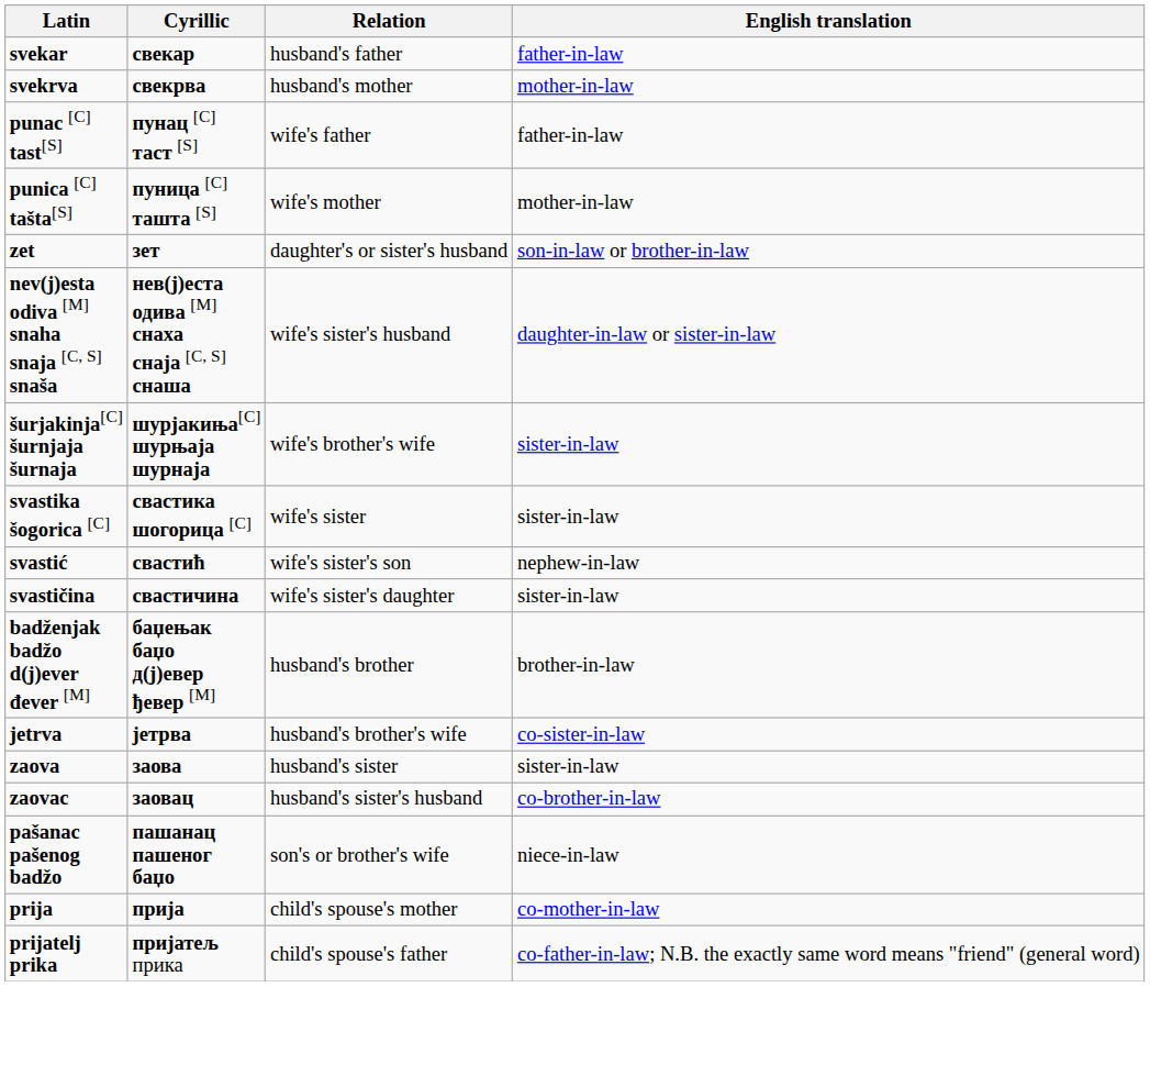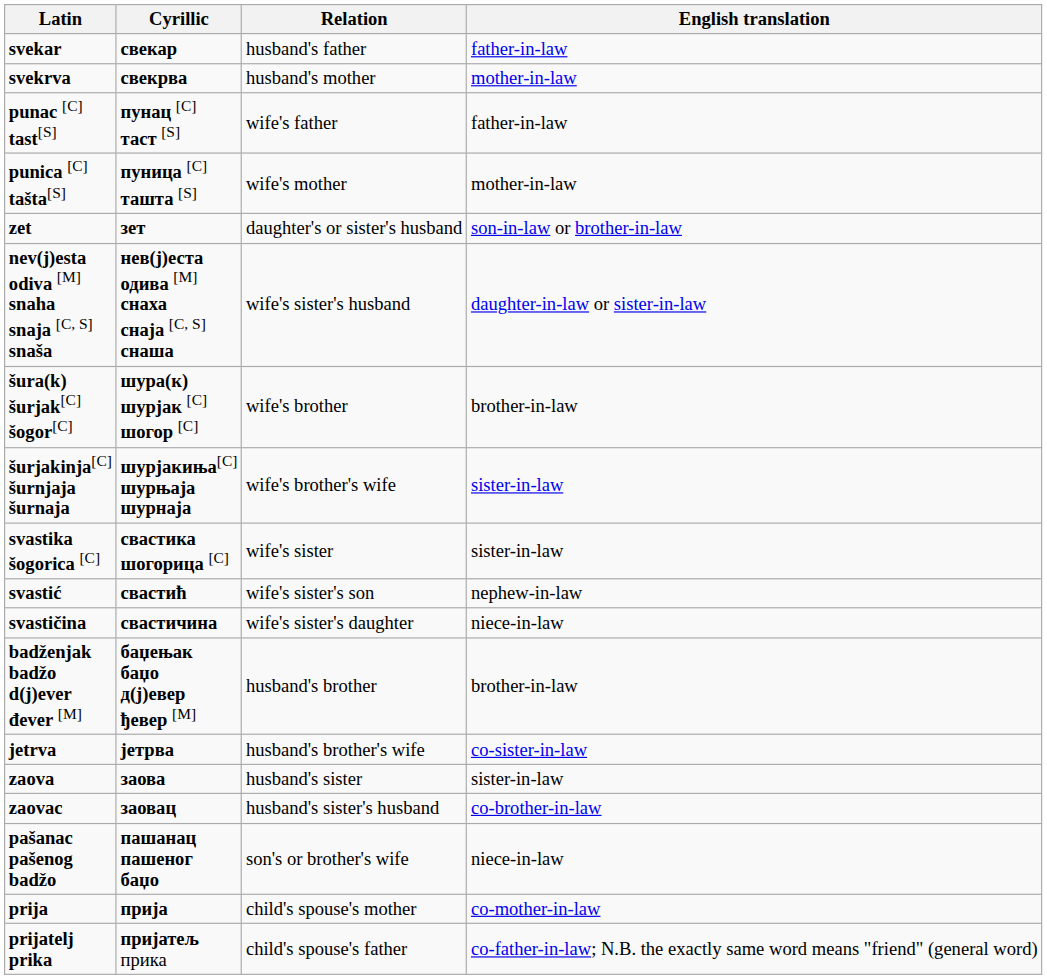 <table class="wikitable">
 <tr>
 <th>Latin</th>
 <th>Cyrillic</th>
 <th>Relation</th>
 <th>English translation</th>
 </tr>
 <tr>
 <td><strong>svekar</strong></td>
 <td><strong>свекар</strong></td>
 <td>husband's father</td>
 <td><a href='#'>father-in-law</a></td>
 </tr>
 <tr>
 <td><strong>svekrva</strong></td>
 <td><strong>свекрва</strong></td>
 <td>husband's mother</td>
 <td><a href='#'>mother-in-law</a></td>
 </tr>
 <tr>
 <td><strong>punac</strong> <sup>[C]</sup><br><strong>tast</strong><sup>[S]</sup></td>
 <td><strong>пунац</strong> <sup>[C]</sup><br><strong>таст</strong> <sup>[S]</sup></td>
 <td>wife's father</td>
 <td>father-in-law</td>
 </tr>
 <tr>
 <td><strong>punica</strong> <sup>[C]</sup><br><strong>tašta</strong><sup>[S]</sup></td>
 <td><strong>пуница</strong> <sup>[C]</sup><br><strong>ташта</strong> <sup>[S]</sup></td>
 <td>wife's mother</td>
 <td>mother-in-law</td>
 </tr>
 <tr>
 <td><strong>zet</strong></td>
 <td><strong>зет</strong></td>
 <td>daughter's or sister's husband</td>
 <td><a href='#'>son-in-law</a> or <a href='#'>brother-in-law</a></td>
 </tr>
 <tr>
 <td><strong>nev(j)esta</strong><br><strong>odiva</strong> <sup>[M]</sup><br><strong>snaha</strong><br><strong>snaja</strong> <sup>[C, S]</sup><br><strong>snaša</strong></td>
 <td><strong>нев(ј)еста</strong><br><strong>одива</strong> <sup>[M]</sup><br><strong>снаха</strong><br><strong>снаjа</strong> <sup>[C, S]</sup><br><strong>снаша</strong></td>
 <td>wife's sister's husband</td>
 <td><a href='#'>daughter-in-law</a> or <a href='#'>sister-in-law</a></td>
 </tr>
 <tr>
+<td><strong>šura(k)</strong><br><strong>šurjak</strong><sup>[C]</sup><br><strong>šogor</strong><sup>[C]</sup></td>
+<td><strong>шура(к)</strong><br><strong>шурjак</strong> <sup>[C]</sup><br><strong>шогор</strong> <sup>[C]</sup></td>
+<td>wife's brother</td>
+<td>brother-in-law</td>
+</tr>
+<tr>
 <td><strong>šurjakinja</strong><sup>[C]</sup><br><strong>šurnjaja</strong><br><strong>šurnaja</strong></td>
 <td><strong>шурјакиња</strong><sup>[C]</sup><br><strong>шурњаја</strong><br><strong>шурнаја</strong></td>
 <td>wife's brother's wife</td>
 <td><a href='#'>sister-in-law</a></td>
 </tr>
 <tr>
 <td><strong>svastika</strong><br><strong>šogorica</strong> <sup>[C]</sup></td>
 <td><strong>свастика</strong> <br><strong>шогорица</strong> <sup>[C]</sup></td>
 <td>wife's sister</td>
 <td>sister-in-law</td>
 </tr>
 <tr>
 <td><strong>svastić</strong></td>
 <td><strong>свастић</strong></td>
 <td>wife's sister's son</td>
 <td>nephew-in-law</td>
 </tr>
 <tr>
 <td><strong>svastičina</strong></td>
 <td><strong>свастичина</strong></td>
 <td>wife's sister's daughter</td>
-<td>sister-in-law</td>
+<td>niece-in-law</td>
 </tr>
 <tr>
 <td><strong>badženjak</strong><br><strong>badžo</strong><br><strong>d(j)ever</strong><br><strong>đever</strong> <sup>[M]</sup></td>
 <td><strong>баџењак</strong><br><strong>баџо</strong> <br><strong>д(j)евер</strong><br><strong>ђевер</strong> <sup>[M]</sup></td>
 <td>husband's brother</td>
 <td>brother-in-law</td>
 </tr>
 <tr>
 <td><strong>jetrva</strong></td>
 <td><strong>јетрва</strong></td>
 <td>husband's brother's wife</td>
 <td><a href='#'>co-sister-in-law</a></td>
 </tr>
 <tr>
 <td><strong>zaova</strong></td>
 <td><strong>заова</strong></td>
 <td>husband's sister</td>
 <td>sister-in-law</td>
 </tr>
 <tr>
 <td><strong>zaovac</strong></td>
 <td><strong>заовац</strong></td>
 <td>husband's sister's husband</td>
 <td><a href='#'>co-brother-in-law</a></td>
 </tr>
 <tr>
 <td><strong>pašanac</strong><br><strong>pašenog</strong><br><strong>badžo</strong></td>
 <td><strong>пашанац</strong><br><strong>пашеног</strong><br><strong>баџо</strong></td>
 <td>son's or brother's wife</td>
 <td>niece-in-law</td>
 </tr>
 <tr>
 <td><strong>prija</strong></td>
 <td><strong>прија</strong></td>
 <td>child's spouse's mother</td>
 <td><a href='#'>co-mother-in-law</a></td>
 </tr>
 <tr>
 <td><strong>prijatelj</strong><br><strong>prika</strong></td>
 <td><strong>пријатељ</strong><br>прика</td>
 <td>child's spouse's father</td>
 <td><a href='#'>co-father-in-law</a>; N.B. the exactly same word means "friend" (general word)</td>
 </tr>
 </table>
